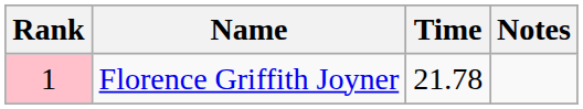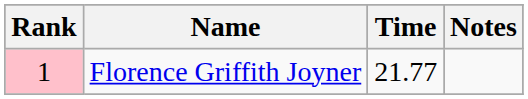 <table class="wikitable sortable" style="text-align:center">
 <tr>
 <th>Rank</th>
 <th>Name</th>
 <th>Time</th>
 <th>Notes</th>
 </tr>
 <tr>
 <td style="background: pink;">1</td>
 <td align=left><a href='#'>Florence Griffith Joyner</a></td>
-<td>21.78</td>
+<td>21.77</td>
 <td><strong></strong></td>
 </tr>
 </table>
